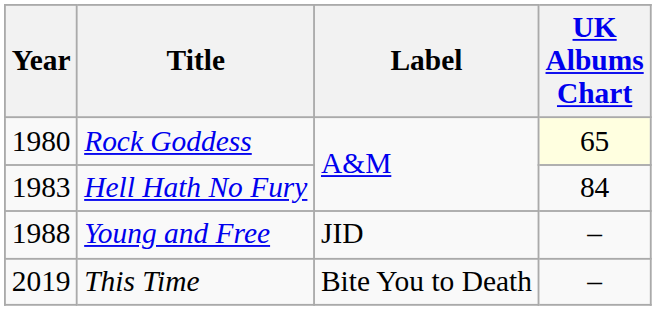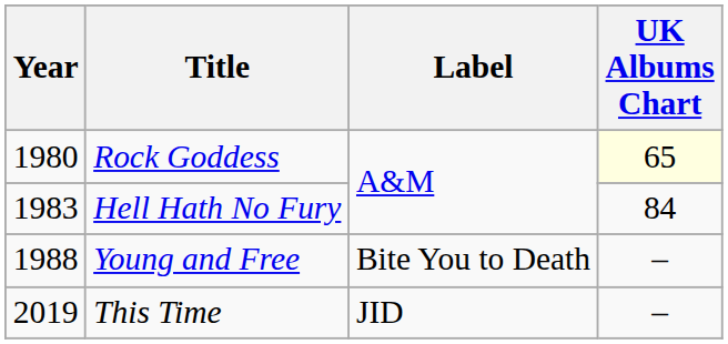 <table class="wikitable">
 <tr>
 <th>Year</th>
 <th>Title</th>
 <th>Label</th>
 <th style="text-align:center; width:40px;"><a href='#'>UK Albums Chart</a></th>
 </tr>
 <tr>
 <td style="text-align:left;">1980</td>
 <td style="text-align:left;"><em><a href='#'>Rock Goddess</a></em></td>
 <td style="text-align:left;" rowspan="2"><a href='#'>A&M</a></td>
 <td style="background: lightyellow; text-align:center;">65</td>
 </tr>
 <tr>
 <td style="text-align:left;">1983</td>
 <td style="text-align:left;"><em><a href='#'>Hell Hath No Fury</a></em></td>
 <td style="text-align:center;">84</td>
 </tr>
 <tr>
 <td style="text-align:left;">1988</td>
 <td style="text-align:left;"><em><a href='#'>Young and Free</a></em></td>
-<td style="text-align:left;">JID</td>
+<td style="text-align:left;">Bite You to Death</td>
 <td style="text-align:center;">–</td>
 </tr>
 <tr>
 <td style="text-align:left;">2019</td>
 <td style="text-align:left;"><em>This Time</em></td>
-<td style="text-align:left;">Bite You to Death</td>
+<td style="text-align:left;">JID</td>
 <td style="text-align:center;">–</td>
 </tr>
 </table>
